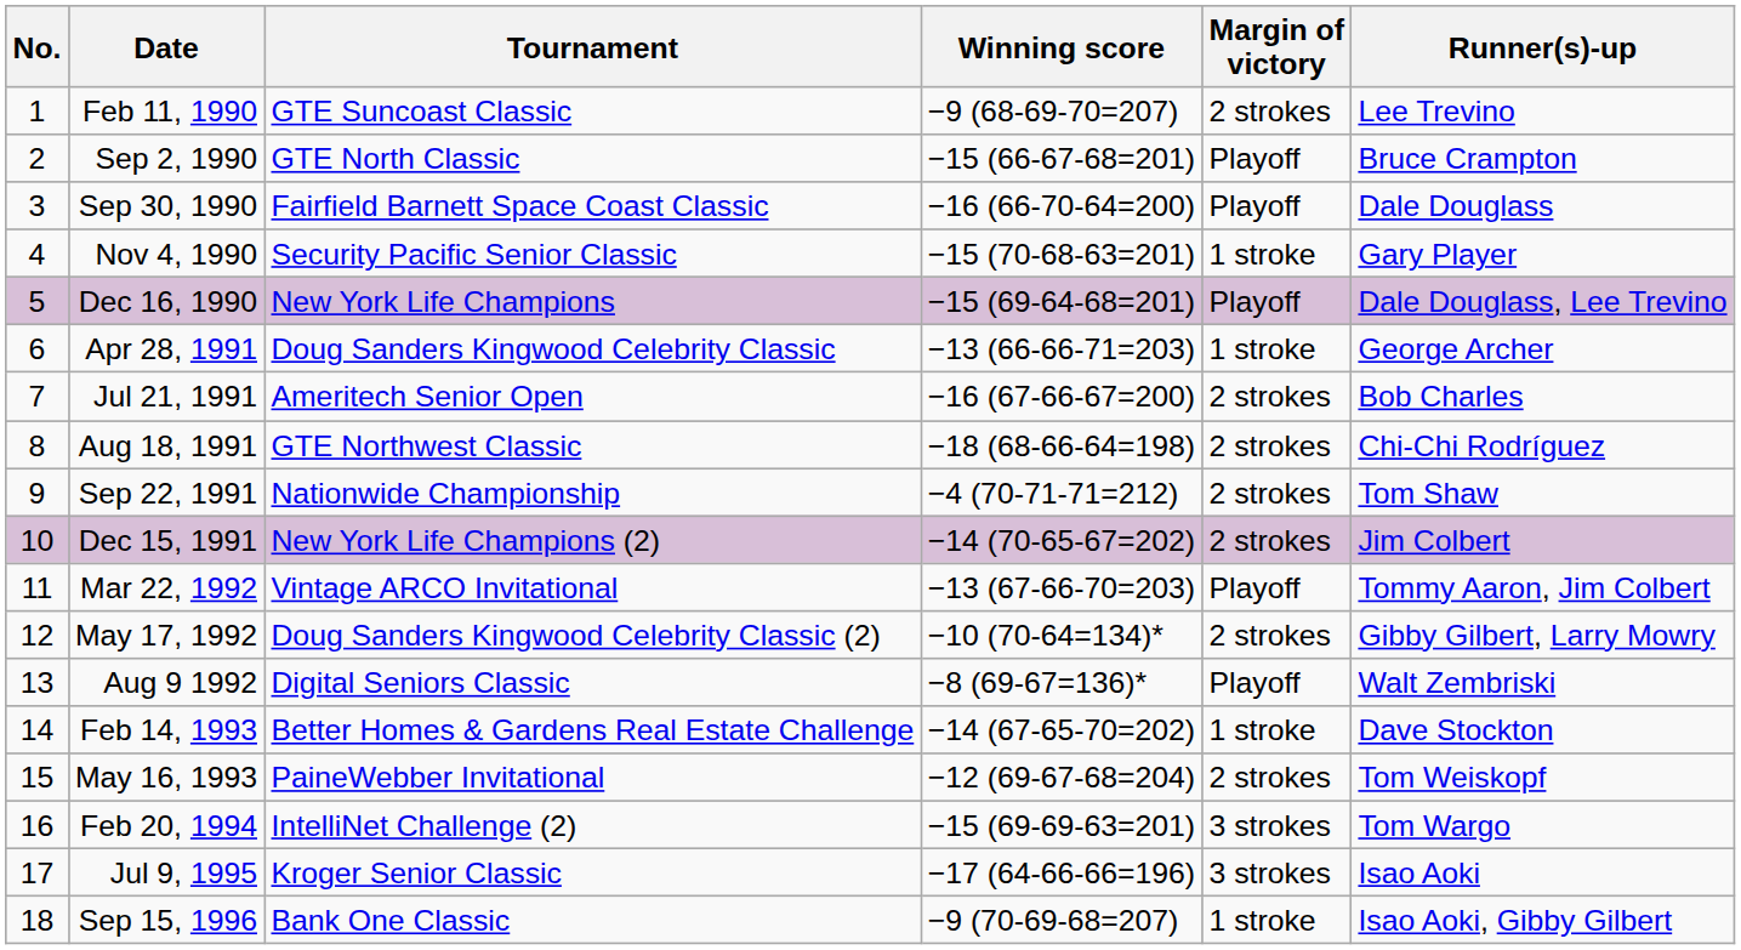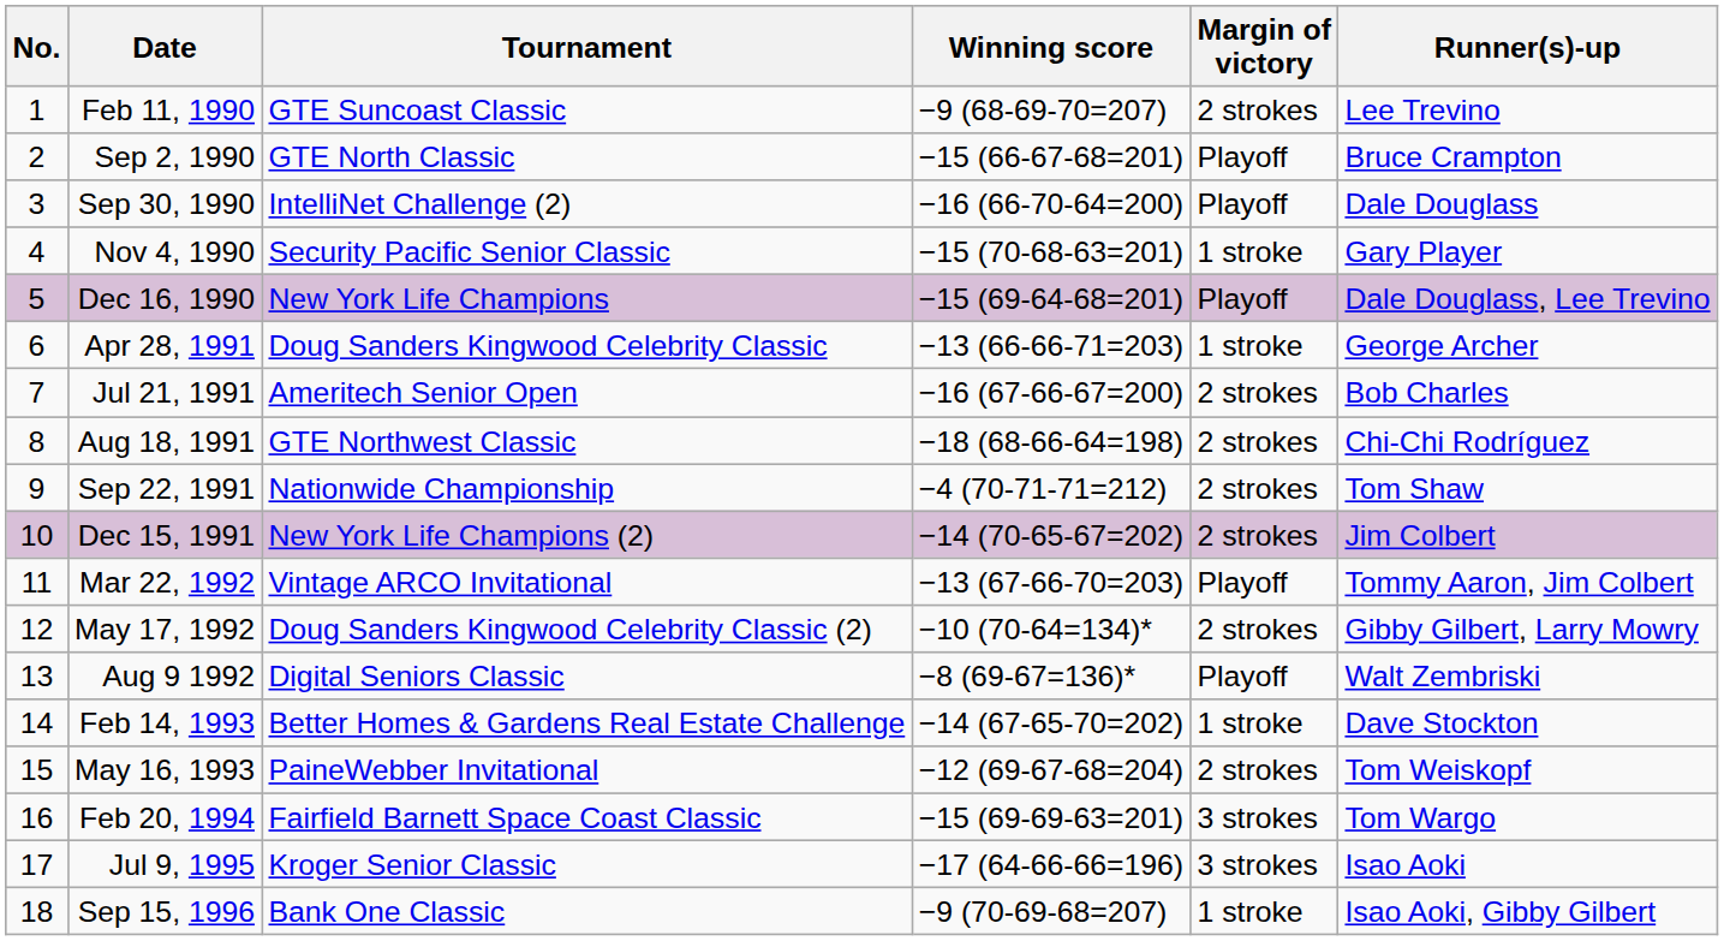 <table class="wikitable" style="font-size:95%;">
 <tr>
 <th>No.</th>
 <th>Date</th>
 <th>Tournament</th>
 <th>Winning score</th>
 <th>Margin of<br>victory</th>
 <th>Runner(s)-up</th>
 </tr>
 <tr>
 <td align=center>1</td>
 <td align=right>Feb 11, <a href='#'>1990</a></td>
 <td><a href='#'>GTE Suncoast Classic</a></td>
 <td>−9 (68-69-70=207)</td>
 <td>2 strokes</td>
 <td> <a href='#'>Lee Trevino</a></td>
 </tr>
 <tr>
 <td align=center>2</td>
 <td align=right>Sep 2, 1990</td>
 <td><a href='#'>GTE North Classic</a></td>
 <td>−15 (66-67-68=201)</td>
 <td>Playoff</td>
 <td> <a href='#'>Bruce Crampton</a></td>
 </tr>
 <tr>
 <td align=center>3</td>
 <td align=right>Sep 30, 1990</td>
-<td><a href='#'>Fairfield Barnett Space Coast Classic</a></td>
+<td><a href='#'>IntelliNet Challenge</a> (2)</td>
 <td>−16 (66-70-64=200)</td>
 <td>Playoff</td>
 <td> <a href='#'>Dale Douglass</a></td>
 </tr>
 <tr>
 <td align=center>4</td>
 <td align=right>Nov 4, 1990</td>
 <td><a href='#'>Security Pacific Senior Classic</a></td>
 <td>−15 (70-68-63=201)</td>
 <td>1 stroke</td>
 <td> <a href='#'>Gary Player</a></td>
 </tr>
 <tr style="background:thistle;">
 <td align=center>5</td>
 <td align=right>Dec 16, 1990</td>
 <td><a href='#'>New York Life Champions</a></td>
 <td>−15 (69-64-68=201)</td>
 <td>Playoff</td>
 <td> <a href='#'>Dale Douglass</a>,  <a href='#'>Lee Trevino</a></td>
 </tr>
 <tr>
 <td align=center>6</td>
 <td align=right>Apr 28, <a href='#'>1991</a></td>
 <td><a href='#'>Doug Sanders Kingwood Celebrity Classic</a></td>
 <td>−13 (66-66-71=203)</td>
 <td>1 stroke</td>
 <td> <a href='#'>George Archer</a></td>
 </tr>
 <tr>
 <td align=center>7</td>
 <td align=right>Jul 21, 1991</td>
 <td><a href='#'>Ameritech Senior Open</a></td>
 <td>−16 (67-66-67=200)</td>
 <td>2 strokes</td>
 <td> <a href='#'>Bob Charles</a></td>
 </tr>
 <tr>
 <td align=center>8</td>
 <td align=right>Aug 18, 1991</td>
 <td><a href='#'>GTE Northwest Classic</a></td>
 <td>−18 (68-66-64=198)</td>
 <td>2 strokes</td>
 <td> <a href='#'>Chi-Chi Rodríguez</a></td>
 </tr>
 <tr>
 <td align=center>9</td>
 <td align=right>Sep 22, 1991</td>
 <td><a href='#'>Nationwide Championship</a></td>
 <td>−4 (70-71-71=212)</td>
 <td>2 strokes</td>
 <td> <a href='#'>Tom Shaw</a></td>
 </tr>
 <tr style="background:thistle;">
 <td align=center>10</td>
 <td align=right>Dec 15, 1991</td>
 <td><a href='#'>New York Life Champions</a> (2)</td>
 <td>−14 (70-65-67=202)</td>
 <td>2 strokes</td>
 <td> <a href='#'>Jim Colbert</a></td>
 </tr>
 <tr>
 <td align=center>11</td>
 <td align=right>Mar 22, <a href='#'>1992</a></td>
 <td><a href='#'>Vintage ARCO Invitational</a></td>
 <td>−13 (67-66-70=203)</td>
 <td>Playoff</td>
 <td> <a href='#'>Tommy Aaron</a>,  <a href='#'>Jim Colbert</a></td>
 </tr>
 <tr>
 <td align=center>12</td>
 <td align=right>May 17, 1992</td>
 <td><a href='#'>Doug Sanders Kingwood Celebrity Classic</a> (2)</td>
 <td>−10 (70-64=134)*</td>
 <td>2 strokes</td>
 <td> <a href='#'>Gibby Gilbert</a>,  <a href='#'>Larry Mowry</a></td>
 </tr>
 <tr>
 <td align=center>13</td>
 <td align=right>Aug 9 1992</td>
 <td><a href='#'>Digital Seniors Classic</a></td>
 <td>−8 (69-67=136)*</td>
 <td>Playoff</td>
 <td> <a href='#'>Walt Zembriski</a></td>
 </tr>
 <tr>
 <td align=center>14</td>
 <td align=right>Feb 14, <a href='#'>1993</a></td>
 <td><a href='#'>Better Homes & Gardens Real Estate Challenge</a></td>
 <td>−14 (67-65-70=202)</td>
 <td>1 stroke</td>
 <td> <a href='#'>Dave Stockton</a></td>
 </tr>
 <tr>
 <td align=center>15</td>
 <td align=right>May 16, 1993</td>
 <td><a href='#'>PaineWebber Invitational</a></td>
 <td>−12 (69-67-68=204)</td>
 <td>2 strokes</td>
 <td> <a href='#'>Tom Weiskopf</a></td>
 </tr>
 <tr>
 <td align=center>16</td>
 <td align=right>Feb 20, <a href='#'>1994</a></td>
-<td><a href='#'>IntelliNet Challenge</a> (2)</td>
+<td><a href='#'>Fairfield Barnett Space Coast Classic</a></td>
 <td>−15 (69-69-63=201)</td>
 <td>3 strokes</td>
 <td> <a href='#'>Tom Wargo</a></td>
 </tr>
 <tr>
 <td align=center>17</td>
 <td align=right>Jul 9, <a href='#'>1995</a></td>
 <td><a href='#'>Kroger Senior Classic</a></td>
 <td>−17 (64-66-66=196)</td>
 <td>3 strokes</td>
 <td> <a href='#'>Isao Aoki</a></td>
 </tr>
 <tr>
 <td align=center>18</td>
 <td align=right>Sep 15, <a href='#'>1996</a></td>
 <td><a href='#'>Bank One Classic</a></td>
 <td>−9 (70-69-68=207)</td>
 <td>1 stroke</td>
 <td> <a href='#'>Isao Aoki</a>,  <a href='#'>Gibby Gilbert</a></td>
 </tr>
 </table>
